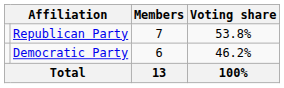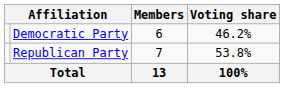 <table class=wikitable>
 <tr valign=bottom>
 <th colspan="2" style="text-align:center;">Affiliation</th>
 <th>Members</th>
 <th>Voting share</th>
 </tr>
 <tr>
 <td></td>
+<td><a href='#'>Democratic Party</a></td>
+<td align=center>6</td>
+<td align=center>46.2%</td>
+</tr>
+<tr>
+<td></td>
 <td><a href='#'>Republican Party</a></td>
 <td align=center>7</td>
 <td align=center>53.8%</td>
-</tr>
-<tr>
-<td></td>
-<td><a href='#'>Democratic Party</a></td>
-<td align=center>6</td>
-<td align=center>46.2%</td>
 </tr>
 <tr>
 <th colspan=2>Total</th>
 <th>13</th>
 <th>100%</th>
 </tr>
 </table>
